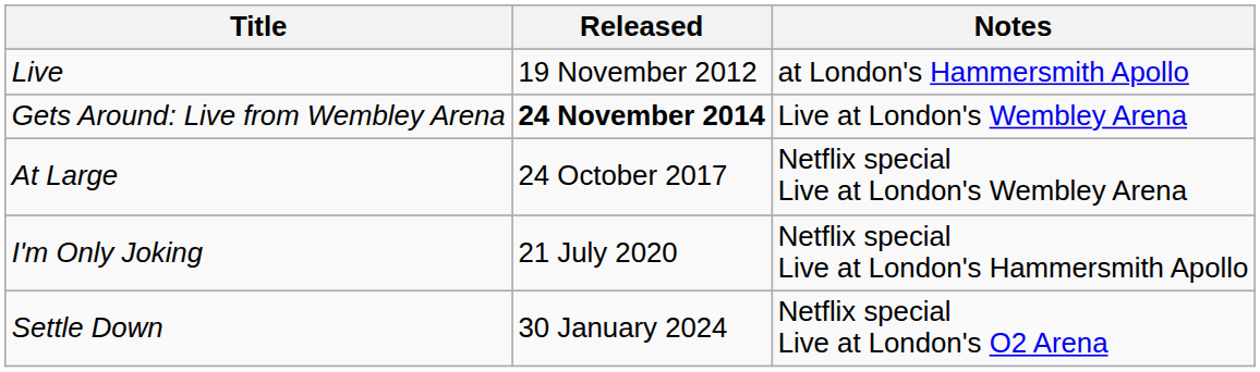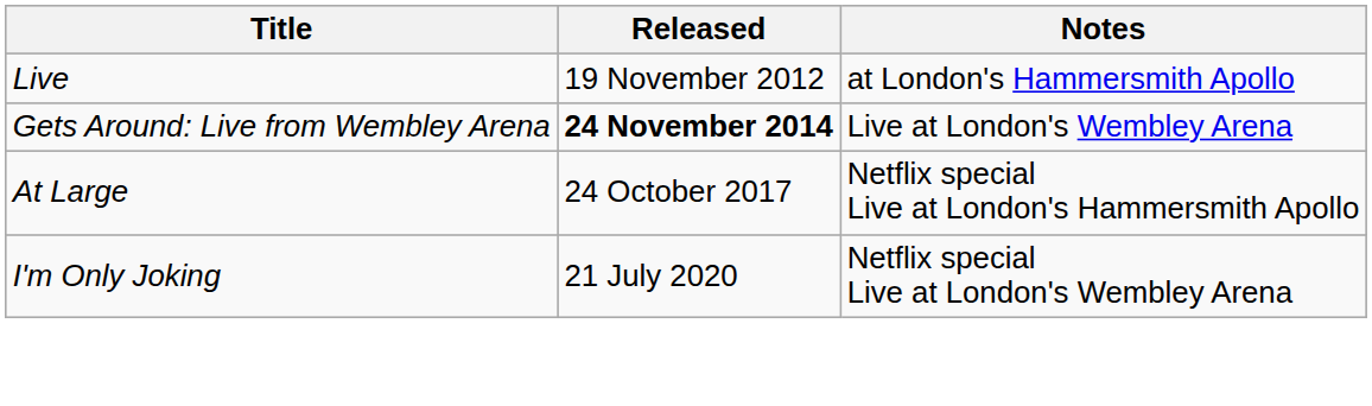 <table class="wikitable">
 <tr>
 <th>Title</th>
 <th>Released</th>
 <th>Notes</th>
 </tr>
 <tr>
 <td><em>Live</em></td>
 <td>19 November 2012</td>
 <td>at London's <a href='#'>Hammersmith Apollo</a></td>
 </tr>
 <tr>
 <td><em>Gets Around: Live from Wembley Arena</em></td>
 <td><strong>24 November 2014</strong></td>
 <td>Live at London's <a href='#'>Wembley Arena</a></td>
 </tr>
 <tr>
 <td><em>At Large</em></td>
 <td>24 October 2017</td>
-<td>Netflix special<br>Live at London's Wembley Arena</td>
+<td>Netflix special<br>Live at London's Hammersmith Apollo</td>
 </tr>
 <tr>
 <td><em>I'm Only Joking</em></td>
 <td>21 July 2020</td>
-<td>Netflix special<br>Live at London's Hammersmith Apollo</td>
-</tr>
-<tr>
-<td><em>Settle Down</em></td>
-<td>30 January 2024</td>
-<td>Netflix special<br>Live at London's <a href='#'>O2 Arena</a></td>
+<td>Netflix special<br>Live at London's Wembley Arena</td>
 </tr>
 </table>
